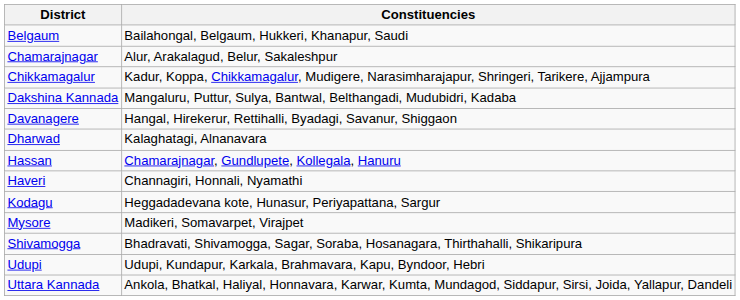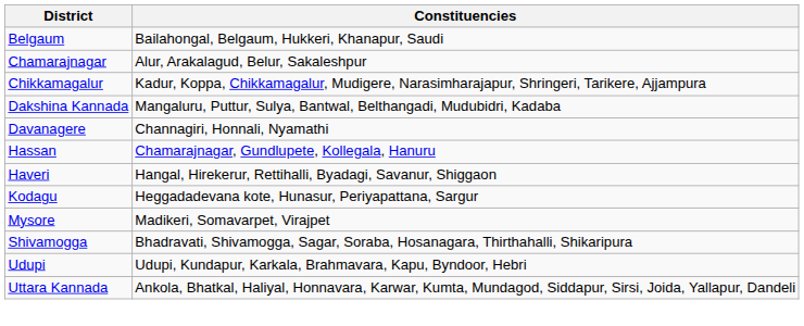 <table class="wikitable">
 <tr>
 <th>District</th>
 <th>Constituencies</th>
 </tr>
 <tr>
 <td><a href='#'>Belgaum</a></td>
 <td>Bailahongal, Belgaum, Hukkeri, Khanapur, Saudi</td>
 </tr>
 <tr>
 <td><a href='#'>Chamarajnagar</a></td>
 <td>Alur, Arakalagud, Belur, Sakaleshpur</td>
 </tr>
 <tr>
 <td><a href='#'>Chikkamagalur</a></td>
 <td>Kadur, Koppa, <a href='#'>Chikkamagalur</a>, Mudigere, Narasimharajapur, Shringeri, Tarikere, Ajjampura</td>
 </tr>
 <tr>
 <td><a href='#'>Dakshina Kannada</a></td>
 <td>Mangaluru, Puttur, Sulya, Bantwal, Belthangadi, Mudubidri, Kadaba</td>
 </tr>
 <tr>
 <td><a href='#'>Davanagere</a></td>
-<td>Hangal, Hirekerur, Rettihalli, Byadagi, Savanur, Shiggaon</td>
-</tr>
-<tr>
-<td><a href='#'>Dharwad</a></td>
-<td>Kalaghatagi, Alnanavara</td>
+<td>Channagiri, Honnali, Nyamathi</td>
 </tr>
 <tr>
 <td><a href='#'>Hassan</a></td>
 <td><a href='#'>Chamarajnagar</a>, <a href='#'>Gundlupete</a>, <a href='#'>Kollegala</a>, <a href='#'>Hanuru</a></td>
 </tr>
 <tr>
 <td><a href='#'>Haveri</a></td>
-<td>Channagiri, Honnali, Nyamathi</td>
+<td>Hangal, Hirekerur, Rettihalli, Byadagi, Savanur, Shiggaon</td>
 </tr>
 <tr>
 <td><a href='#'>Kodagu</a></td>
 <td>Heggadadevana kote, Hunasur, Periyapattana, Sargur</td>
 </tr>
 <tr>
 <td><a href='#'>Mysore</a></td>
 <td>Madikeri, Somavarpet, Virajpet</td>
 </tr>
 <tr>
 <td><a href='#'>Shivamogga</a></td>
 <td>Bhadravati, Shivamogga, Sagar, Soraba, Hosanagara, Thirthahalli, Shikaripura</td>
 </tr>
 <tr>
 <td><a href='#'>Udupi</a></td>
 <td>Udupi, Kundapur, Karkala, Brahmavara, Kapu, Byndoor, Hebri</td>
 </tr>
 <tr>
 <td><a href='#'>Uttara Kannada</a></td>
 <td>Ankola, Bhatkal, Haliyal, Honnavara, Karwar, Kumta, Mundagod, Siddapur, Sirsi, Joida, Yallapur, Dandeli</td>
 </tr>
 </table>
